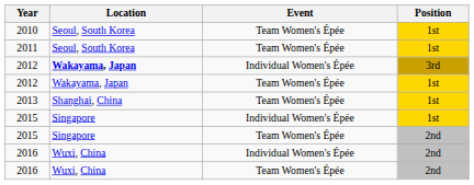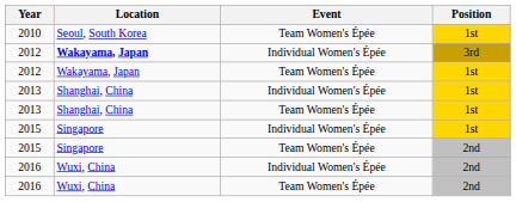 <table class="wikitable" width="50%" style="font-size:90%; text-align:center;">
 <tr>
 <th>Year</th>
 <th>Location</th>
 <th>Event</th>
 <th>Position</th>
 </tr>
 <tr>
 <td>2010</td>
 <td rowspan="1" align="left"> <a href='#'>Seoul</a>, <a href='#'>South Korea</a></td>
 <td>Team Women's Épée</td>
 <td bgcolor="gold">1st</td>
 </tr>
 <tr>
-<td>2011</td>
-<td rowspan="1" align="left"> <a href='#'>Seoul</a>, <a href='#'>South Korea</a></td>
-<td>Team Women's Épée</td>
-<td bgcolor="gold">1st</td>
-</tr>
-<tr>
 <td>2012</td>
 <td rowspan="1" align="left"><strong> <a href='#'>Wakayama</a>, <a href='#'>Japan</a></strong></td>
 <td>Individual Women's Épée</td>
 <td bgcolor="caramel">3rd</td>
 </tr>
 <tr>
 <td>2012</td>
 <td rowspan="1" align="left"> <a href='#'>Wakayama</a>, <a href='#'>Japan</a></td>
 <td>Team Women's Épée</td>
+<td bgcolor="gold">1st</td>
+</tr>
+<tr>
+<td>2013</td>
+<td rowspan="1" align="left"> <a href='#'>Shanghai</a>, <a href='#'>China</a></td>
+<td>Individual Women's Épée</td>
 <td bgcolor="gold">1st</td>
 </tr>
 <tr>
 <td>2013</td>
 <td rowspan="1" align="left"> <a href='#'>Shanghai</a>, <a href='#'>China</a></td>
 <td>Team Women's Épée</td>
 <td bgcolor="gold">1st</td>
 </tr>
 <tr>
 <td>2015</td>
 <td rowspan="1" align="left"> <a href='#'>Singapore</a></td>
 <td>Individual Women's Épée</td>
 <td bgcolor="gold">1st</td>
 </tr>
 <tr>
 <td>2015</td>
 <td rowspan="1" align="left"> <a href='#'>Singapore</a></td>
 <td>Team Women's Épée</td>
 <td bgcolor="silver">2nd</td>
 </tr>
 <tr>
 <td>2016</td>
 <td rowspan="1" align="left"> <a href='#'>Wuxi</a>, <a href='#'>China</a></td>
 <td>Individual Women's Épée</td>
 <td bgcolor="silver">2nd</td>
 </tr>
 <tr>
 <td>2016</td>
 <td rowspan="1" align="left"> <a href='#'>Wuxi</a>, <a href='#'>China</a></td>
 <td>Team Women's Épée</td>
 <td bgcolor="silver">2nd</td>
 </tr>
 </table>
